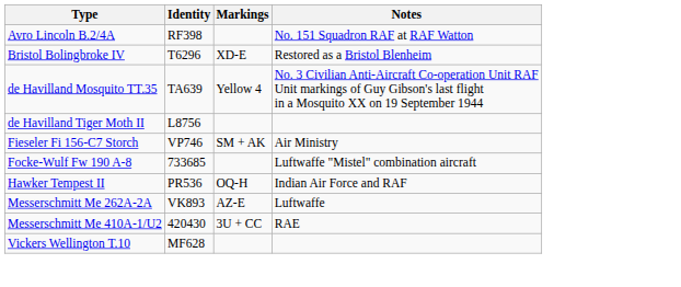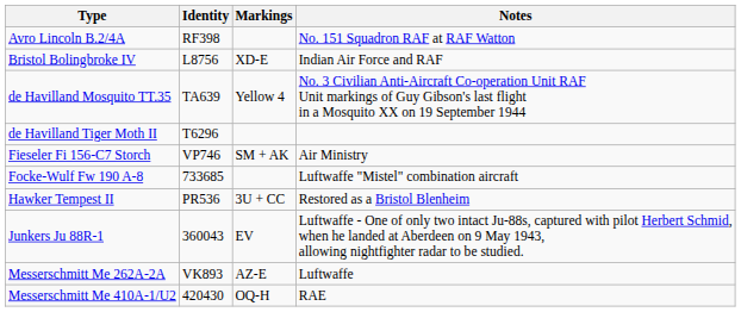 <table class="wikitable sortable">
 <tr>
 <th>Type</th>
 <th>Identity</th>
 <th>Markings</th>
 <th>Notes</th>
 </tr>
 <tr>
 <td><a href='#'>Avro Lincoln B.2/4A</a></td>
 <td>RF398</td>
 <td></td>
 <td><a href='#'>No. 151 Squadron RAF</a> at <a href='#'>RAF Watton</a></td>
 </tr>
 <tr>
 <td><a href='#'>Bristol Bolingbroke IV</a></td>
-<td>T6296</td>
+<td>L8756</td>
 <td>XD-E</td>
-<td>Restored as a <a href='#'>Bristol Blenheim</a></td>
+<td>Indian Air Force and RAF</td>
 </tr>
 <tr>
 <td><a href='#'>de Havilland Mosquito TT.35</a></td>
 <td>TA639</td>
 <td>Yellow 4</td>
 <td><a href='#'>No. 3 Civilian Anti-Aircraft Co-operation Unit RAF</a><br>Unit markings of Guy Gibson's last flight<br> in a Mosquito XX on 19 September 1944</td>
 </tr>
 <tr>
 <td><a href='#'>de Havilland Tiger Moth II</a></td>
-<td>L8756</td>
+<td>T6296</td>
 <td></td>
 <td></td>
 </tr>
 <tr>
 <td><a href='#'>Fieseler Fi 156-C7 Storch</a></td>
 <td>VP746</td>
 <td>SM + AK</td>
 <td>Air Ministry</td>
 </tr>
 <tr>
 <td><a href='#'>Focke-Wulf Fw 190 A-8</a></td>
 <td>733685</td>
 <td></td>
 <td>Luftwaffe "Mistel" combination aircraft</td>
 </tr>
 <tr>
 <td><a href='#'>Hawker Tempest II</a></td>
 <td>PR536</td>
-<td>OQ-H</td>
-<td>Indian Air Force and RAF</td>
+<td>3U + CC</td>
+<td>Restored as a <a href='#'>Bristol Blenheim</a></td>
+</tr>
+<tr>
+<td><a href='#'>Junkers Ju 88R-1</a></td>
+<td>360043</td>
+<td>EV</td>
+<td>Luftwaffe - One of only two intact Ju-88s, captured with pilot <a href='#'>Herbert Schmid</a>,<br> when he landed at Aberdeen on 9 May 1943,<br> allowing nightfighter radar to be studied.</td>
 </tr>
 <tr>
 <td><a href='#'>Messerschmitt Me 262A-2A</a></td>
 <td>VK893</td>
 <td>AZ-E</td>
 <td>Luftwaffe</td>
 </tr>
 <tr>
 <td><a href='#'>Messerschmitt Me 410A-1/U2</a></td>
 <td>420430</td>
-<td>3U + CC</td>
+<td>OQ-H</td>
 <td>RAE</td>
 </tr>
-<tr>
-<td><a href='#'>Vickers Wellington T.10</a></td>
-<td>MF628</td>
-<td></td>
-<td></td>
-</tr>
 </table>
